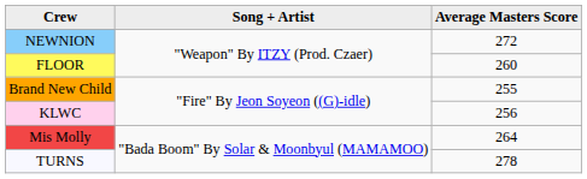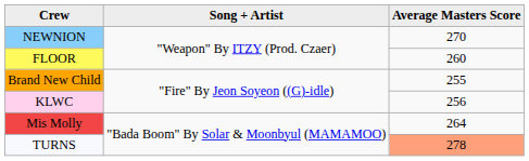 <table class="wikitable sortable" style="text-align:center; font-size:90%">
 <tr>
 <th style="background:#EDEDED">Crew</th>
 <th style="background:#EDEDED">Song + Artist</th>
 <th style="background:#EDEDED">Average Masters Score</th>
 </tr>
 <tr>
 <td style="background:#87CEFA">NEWNION</td>
 <td rowspan="2">"Weapon" By <a href='#'>ITZY</a> (Prod. Czaer)</td>
-<td>272</td>
+<td>270</td>
 </tr>
 <tr>
 <td style="background:#FFFA5C">FLOOR</td>
 <td>260</td>
 </tr>
 <tr>
 <td style="background:orange">Brand New Child</td>
 <td rowspan="2">"Fire" By <a href='#'>Jeon Soyeon</a> (<a href='#'>(G)-idle</a>)</td>
 <td>255</td>
 </tr>
 <tr>
 <td style="background:#FFD1ED">KLWC</td>
 <td>256</td>
 </tr>
 <tr>
 <td style="background:#F24646">Mis Molly</td>
 <td rowspan="2">"Bada Boom" By <a href='#'>Solar</a> & <a href='#'>Moonbyul</a> (<a href='#'>MAMAMOO</a>)</td>
 <td>264</td>
 </tr>
 <tr>
 <td style="background:#F8F8FF">TURNS</td>
-<td>278</td>
+<td style="background: lightsalmon;">278</td>
 </tr>
 </table>
